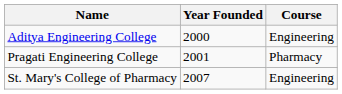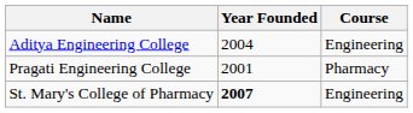 <table class="wikitable">
 <tr>
 <th>Name</th>
 <th>Year Founded</th>
 <th>Course</th>
 </tr>
 <tr>
 <td><a href='#'>Aditya Engineering College</a></td>
-<td>2000</td>
+<td>2004</td>
 <td>Engineering</td>
 </tr>
 <tr>
 <td>Pragati Engineering College</td>
 <td>2001</td>
 <td>Pharmacy</td>
 </tr>
 <tr>
 <td>St. Mary's College of Pharmacy</td>
-<td>2007</td>
+<td><strong>2007</strong></td>
 <td>Engineering</td>
 </tr>
 </table>
